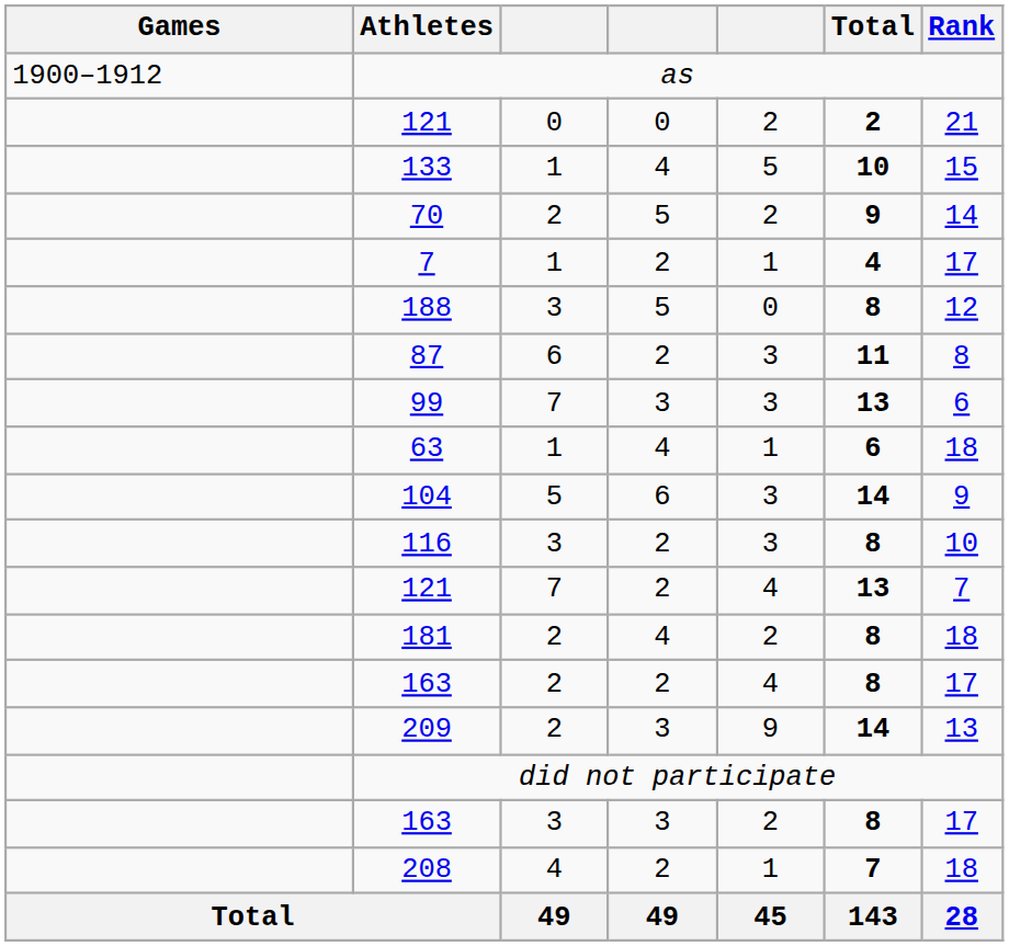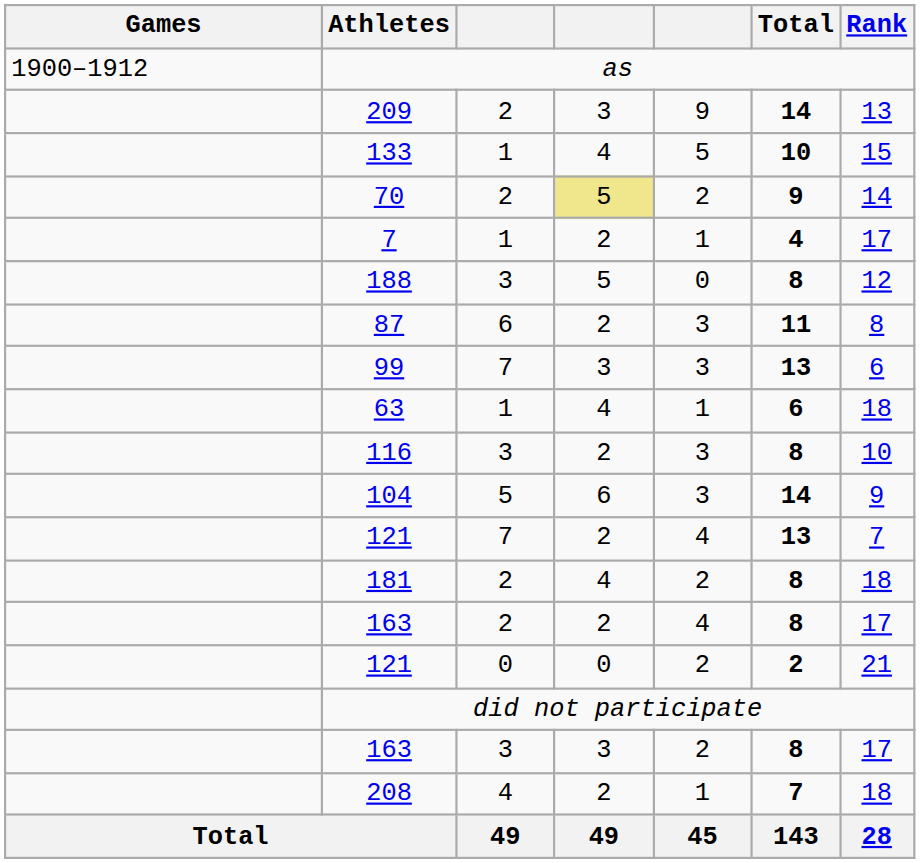 <table class="wikitable" style="text-align:center; font-size:90%;">
 <tr>
 <th style="width:12em;">Games</th>
 <th>Athletes</th>
 <th style="width:3.4em;"><small></small></th>
 <th style="width:3.4em;"><small></small></th>
 <th style="width:3.4em;"><small></small></th>
 <th>Total</th>
 <th><a href='#'>Rank</a></th>
 </tr>
 <tr>
 <td align=left>1900–1912</td>
 <td colspan=6><em>as </em></td>
 </tr>
 <tr>
 <td align=left> </td>
-<td><a href='#'>121</a></td>
-<td>0</td>
-<td>0</td>
+<td><a href='#'>209</a></td>
 <td>2</td>
-<td><strong>2</strong></td>
-<td><a href='#'>21</a></td>
+<td>3</td>
+<td>9</td>
+<td><strong>14</strong></td>
+<td><a href='#'>13</a></td>
 </tr>
 <tr>
 <td align=left> </td>
 <td><a href='#'>133</a></td>
 <td>1</td>
 <td>4</td>
 <td>5</td>
 <td><strong>10</strong></td>
 <td><a href='#'>15</a></td>
 </tr>
 <tr>
 <td align=left> </td>
 <td><a href='#'>70</a></td>
 <td>2</td>
-<td>5</td>
+<td style="background: khaki;">5</td>
 <td>2</td>
 <td><strong>9</strong></td>
 <td><a href='#'>14</a></td>
 </tr>
 <tr>
 <td align=left> </td>
 <td><a href='#'>7</a></td>
 <td>1</td>
 <td>2</td>
 <td>1</td>
 <td><strong>4</strong></td>
 <td><a href='#'>17</a></td>
 </tr>
 <tr>
 <td align=left> </td>
 <td><a href='#'>188</a></td>
 <td>3</td>
 <td>5</td>
 <td>0</td>
 <td><strong>8</strong></td>
 <td><a href='#'>12</a></td>
 </tr>
 <tr>
 <td align=left> </td>
 <td><a href='#'>87</a></td>
 <td>6</td>
 <td>2</td>
 <td>3</td>
 <td><strong>11</strong></td>
 <td><a href='#'>8</a></td>
 </tr>
 <tr>
 <td align=left> </td>
 <td><a href='#'>99</a></td>
 <td>7</td>
 <td>3</td>
 <td>3</td>
 <td><strong>13</strong></td>
 <td><a href='#'>6</a></td>
 </tr>
 <tr>
 <td align=left> </td>
 <td><a href='#'>63</a></td>
 <td>1</td>
 <td>4</td>
 <td>1</td>
 <td><strong>6</strong></td>
 <td><a href='#'>18</a></td>
 </tr>
 <tr>
 <td align=left> </td>
+<td><a href='#'>116</a></td>
+<td>3</td>
+<td>2</td>
+<td>3</td>
+<td><strong>8</strong></td>
+<td><a href='#'>10</a></td>
+</tr>
+<tr>
+<td align=left> </td>
 <td><a href='#'>104</a></td>
 <td>5</td>
 <td>6</td>
 <td>3</td>
 <td><strong>14</strong></td>
 <td><a href='#'>9</a></td>
-</tr>
-<tr>
-<td align=left> </td>
-<td><a href='#'>116</a></td>
-<td>3</td>
-<td>2</td>
-<td>3</td>
-<td><strong>8</strong></td>
-<td><a href='#'>10</a></td>
 </tr>
 <tr>
 <td align=left> </td>
 <td><a href='#'>121</a></td>
 <td>7</td>
 <td>2</td>
 <td>4</td>
 <td><strong>13</strong></td>
 <td><a href='#'>7</a></td>
 </tr>
 <tr>
 <td align=left> </td>
 <td><a href='#'>181</a></td>
 <td>2</td>
 <td>4</td>
 <td>2</td>
 <td><strong>8</strong></td>
 <td><a href='#'>18</a></td>
 </tr>
 <tr>
 <td align=left> </td>
 <td><a href='#'>163</a></td>
 <td>2</td>
 <td>2</td>
 <td>4</td>
 <td><strong>8</strong></td>
 <td><a href='#'>17</a></td>
 </tr>
 <tr>
 <td align=left> </td>
-<td><a href='#'>209</a></td>
+<td><a href='#'>121</a></td>
+<td>0</td>
+<td>0</td>
 <td>2</td>
-<td>3</td>
-<td>9</td>
-<td><strong>14</strong></td>
-<td><a href='#'>13</a></td>
+<td><strong>2</strong></td>
+<td><a href='#'>21</a></td>
 </tr>
 <tr>
 <td align=left> </td>
 <td colspan=6><em>did not participate</em></td>
 </tr>
 <tr>
 <td align=left> </td>
 <td><a href='#'>163</a></td>
 <td>3</td>
 <td>3</td>
 <td>2</td>
 <td><strong>8</strong></td>
 <td><a href='#'>17</a></td>
 </tr>
 <tr>
 <td align=left> </td>
 <td><a href='#'>208</a></td>
 <td>4</td>
 <td>2</td>
 <td>1</td>
 <td><strong>7</strong></td>
 <td><a href='#'>18</a></td>
 </tr>
 <tr>
 <th colspan=2>Total</th>
 <th>49</th>
 <th>49</th>
 <th>45</th>
 <th>143</th>
 <th><a href='#'>28</a></th>
 </tr>
 </table>
